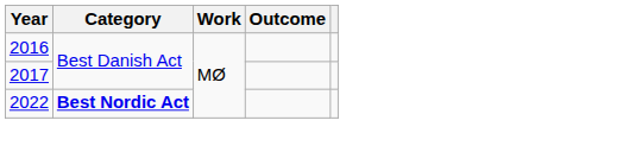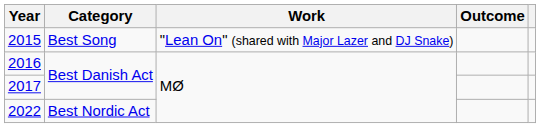 <table class="wikitable Sortable">
 <tr>
 <th>Year</th>
 <th>Category</th>
 <th>Work</th>
 <th>Outcome</th>
 <th></th>
+</tr>
+<tr>
+<td><a href='#'>2015</a></td>
+<td><a href='#'>Best Song</a></td>
+<td>"<a href='#'>Lean On</a>" <small>(shared with <a href='#'>Major Lazer</a> and <a href='#'>DJ Snake</a>)</small></td>
+<td></td>
+<td></td>
 </tr>
 <tr>
 <td><a href='#'>2016</a></td>
 <td rowspan="2"><a href='#'>Best Danish Act</a></td>
 <td rowspan="3">MØ</td>
 <td></td>
 <td></td>
 </tr>
 <tr>
 <td><a href='#'>2017</a></td>
 <td></td>
 <td></td>
 </tr>
 <tr>
 <td><a href='#'>2022</a></td>
-<td><strong><a href='#'>Best Nordic Act</a></strong></td>
+<td><a href='#'>Best Nordic Act</a></td>
 <td></td>
 <td></td>
 </tr>
 </table>
